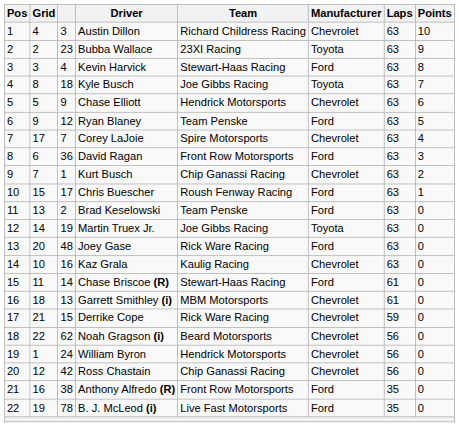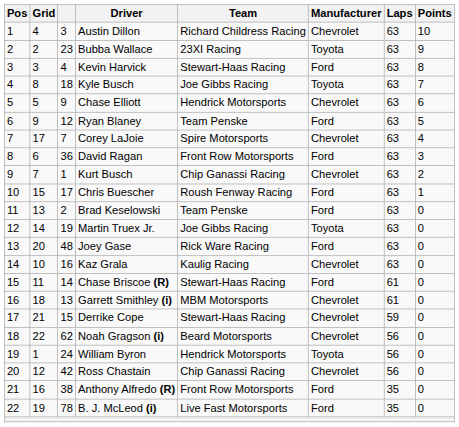 <table class="wikitable" style="font-size:98%">
 <tr>
 <th>Pos</th>
 <th>Grid</th>
 <th></th>
 <th>Driver</th>
 <th>Team</th>
 <th>Manufacturer</th>
 <th>Laps</th>
 <th>Points</th>
 </tr>
 <tr>
 <td>1</td>
 <td>4</td>
 <td>3</td>
 <td>Austin Dillon</td>
 <td>Richard Childress Racing</td>
 <td>Chevrolet</td>
 <td>63</td>
 <td>10</td>
 </tr>
 <tr>
 <td>2</td>
 <td>2</td>
 <td>23</td>
 <td>Bubba Wallace</td>
 <td>23XI Racing</td>
 <td>Toyota</td>
 <td>63</td>
 <td>9</td>
 </tr>
 <tr>
 <td>3</td>
 <td>3</td>
 <td>4</td>
 <td>Kevin Harvick</td>
 <td>Stewart-Haas Racing</td>
 <td>Ford</td>
 <td>63</td>
 <td>8</td>
 </tr>
 <tr>
 <td>4</td>
 <td>8</td>
 <td>18</td>
 <td>Kyle Busch</td>
 <td>Joe Gibbs Racing</td>
 <td>Toyota</td>
 <td>63</td>
 <td>7</td>
 </tr>
 <tr>
 <td>5</td>
 <td>5</td>
 <td>9</td>
 <td>Chase Elliott</td>
 <td>Hendrick Motorsports</td>
 <td>Chevrolet</td>
 <td>63</td>
 <td>6</td>
 </tr>
 <tr>
 <td>6</td>
 <td>9</td>
 <td>12</td>
 <td>Ryan Blaney</td>
 <td>Team Penske</td>
 <td>Ford</td>
 <td>63</td>
 <td>5</td>
 </tr>
 <tr>
 <td>7</td>
 <td>17</td>
 <td>7</td>
 <td>Corey LaJoie</td>
 <td>Spire Motorsports</td>
 <td>Chevrolet</td>
 <td>63</td>
 <td>4</td>
 </tr>
 <tr>
 <td>8</td>
 <td>6</td>
 <td>36</td>
 <td>David Ragan</td>
 <td>Front Row Motorsports</td>
 <td>Ford</td>
 <td>63</td>
 <td>3</td>
 </tr>
 <tr>
 <td>9</td>
 <td>7</td>
 <td>1</td>
 <td>Kurt Busch</td>
 <td>Chip Ganassi Racing</td>
 <td>Chevrolet</td>
 <td>63</td>
 <td>2</td>
 </tr>
 <tr>
 <td>10</td>
 <td>15</td>
 <td>17</td>
 <td>Chris Buescher</td>
 <td>Roush Fenway Racing</td>
 <td>Ford</td>
 <td>63</td>
 <td>1</td>
 </tr>
 <tr>
 <td>11</td>
 <td>13</td>
 <td>2</td>
 <td>Brad Keselowski</td>
 <td>Team Penske</td>
 <td>Ford</td>
 <td>63</td>
 <td>0</td>
 </tr>
 <tr>
 <td>12</td>
 <td>14</td>
 <td>19</td>
 <td>Martin Truex Jr.</td>
 <td>Joe Gibbs Racing</td>
 <td>Toyota</td>
 <td>63</td>
 <td>0</td>
 </tr>
 <tr>
 <td>13</td>
 <td>20</td>
 <td>48</td>
 <td>Joey Gase</td>
 <td>Rick Ware Racing</td>
 <td>Ford</td>
 <td>63</td>
 <td>0</td>
 </tr>
 <tr>
 <td>14</td>
 <td>10</td>
 <td>16</td>
 <td>Kaz Grala</td>
 <td>Kaulig Racing</td>
 <td>Chevrolet</td>
 <td>63</td>
 <td>0</td>
 </tr>
 <tr>
 <td>15</td>
 <td>11</td>
 <td>14</td>
 <td>Chase Briscoe <strong>(R)</strong></td>
 <td>Stewart-Haas Racing</td>
 <td>Ford</td>
 <td>61</td>
 <td>0</td>
 </tr>
 <tr>
 <td>16</td>
 <td>18</td>
 <td>13</td>
 <td>Garrett Smithley <strong>(i)</strong></td>
 <td>MBM Motorsports</td>
 <td>Chevrolet</td>
 <td>61</td>
 <td>0</td>
 </tr>
 <tr>
 <td>17</td>
 <td>21</td>
 <td>15</td>
 <td>Derrike Cope</td>
-<td>Rick Ware Racing</td>
+<td>Stewart-Haas Racing</td>
 <td>Chevrolet</td>
 <td>59</td>
 <td>0</td>
 </tr>
 <tr>
 <td>18</td>
 <td>22</td>
 <td>62</td>
 <td>Noah Gragson <strong>(i)</strong></td>
 <td>Beard Motorsports</td>
 <td>Chevrolet</td>
 <td>56</td>
 <td>0</td>
 </tr>
 <tr>
 <td>19</td>
 <td>1</td>
 <td>24</td>
 <td>William Byron</td>
 <td>Hendrick Motorsports</td>
-<td>Chevrolet</td>
+<td>Toyota</td>
 <td>56</td>
 <td>0</td>
 </tr>
 <tr>
 <td>20</td>
 <td>12</td>
 <td>42</td>
 <td>Ross Chastain</td>
 <td>Chip Ganassi Racing</td>
 <td>Chevrolet</td>
 <td>56</td>
 <td>0</td>
 </tr>
 <tr>
 <td>21</td>
 <td>16</td>
 <td>38</td>
 <td>Anthony Alfredo <strong>(R)</strong></td>
 <td>Front Row Motorsports</td>
 <td>Ford</td>
 <td>35</td>
 <td>0</td>
 </tr>
 <tr>
 <td>22</td>
 <td>19</td>
 <td>78</td>
 <td>B. J. McLeod <strong>(i)</strong></td>
 <td>Live Fast Motorsports</td>
 <td>Ford</td>
 <td>35</td>
 <td>0</td>
 </tr>
 <tr>
 <th colspan="8"></th>
 </tr>
 </table>
